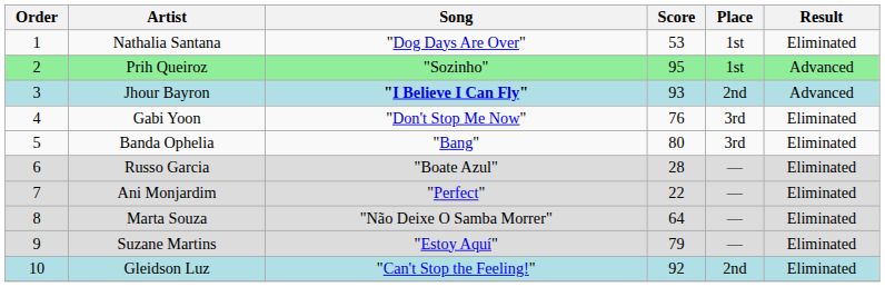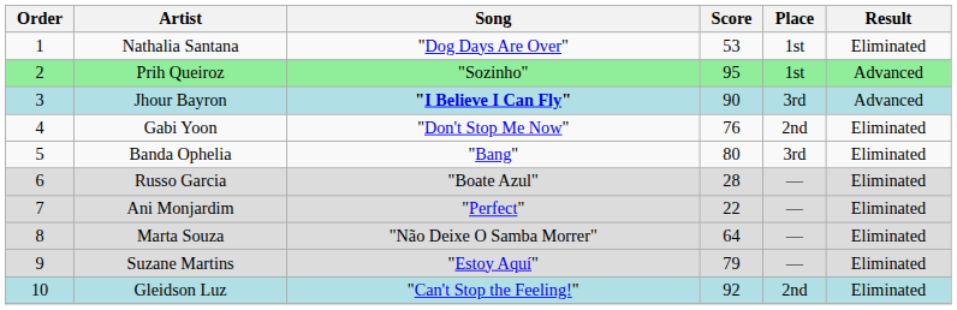 <table class="wikitable" style="text-align:center; width:70%;">
 <tr>
 <th scope="col" width="05%">Order</th>
 <th scope="col" width="17%">Artist</th>
 <th scope="col" width="33%">Song</th>
 <th scope="col" width="05%">Score</th>
 <th scope="col" width="05%">Place</th>
 <th scope="col" width="10%">Result</th>
 </tr>
 <tr>
 <td>1</td>
 <td>Nathalia Santana</td>
 <td>"<a href='#'>Dog Days Are Over</a>"</td>
 <td>53</td>
 <td>1st</td>
 <td>Eliminated</td>
 </tr>
 <tr bgcolor="#90ee9b">
 <td>2</td>
 <td>Prih Queiroz</td>
 <td>"Sozinho"</td>
 <td>95</td>
 <td>1st</td>
 <td>Advanced</td>
 </tr>
 <tr bgcolor="#b0e0e6">
 <td>3</td>
 <td>Jhour Bayron</td>
 <td><strong>"<a href='#'>I Believe I Can Fly</a>"</strong></td>
-<td>93</td>
-<td>2nd</td>
+<td>90</td>
+<td>3rd</td>
 <td>Advanced</td>
 </tr>
 <tr>
 <td>4</td>
 <td>Gabi Yoon</td>
 <td>"<a href='#'>Don't Stop Me Now</a>"</td>
 <td>76</td>
-<td>3rd</td>
+<td>2nd</td>
 <td>Eliminated</td>
 </tr>
 <tr>
 <td>5</td>
 <td>Banda Ophelia</td>
 <td>"<a href='#'>Bang</a>"</td>
 <td>80</td>
 <td>3rd</td>
 <td>Eliminated</td>
 </tr>
 <tr bgcolor="#dcdcdc">
 <td>6</td>
 <td>Russo Garcia</td>
 <td>"Boate Azul"</td>
 <td>28</td>
 <td>—</td>
 <td>Eliminated</td>
 </tr>
 <tr bgcolor="#dcdcdc">
 <td>7</td>
 <td>Ani Monjardim</td>
 <td>"<a href='#'>Perfect</a>"</td>
 <td>22</td>
 <td>—</td>
 <td>Eliminated</td>
 </tr>
 <tr bgcolor="#dcdcdc">
 <td>8</td>
 <td>Marta Souza</td>
 <td>"Não Deixe O Samba Morrer"</td>
 <td>64</td>
 <td>—</td>
 <td>Eliminated</td>
 </tr>
 <tr bgcolor="#dcdcdc">
 <td>9</td>
 <td>Suzane Martins</td>
 <td>"<a href='#'>Estoy Aquí</a>"</td>
 <td>79</td>
 <td>—</td>
 <td>Eliminated</td>
 </tr>
 <tr bgcolor="#b0e0e6">
 <td>10</td>
 <td>Gleidson Luz</td>
 <td>"<a href='#'>Can't Stop the Feeling!</a>"</td>
 <td>92</td>
 <td>2nd</td>
 <td>Eliminated</td>
 </tr>
 <tr>
 </tr>
 </table>
